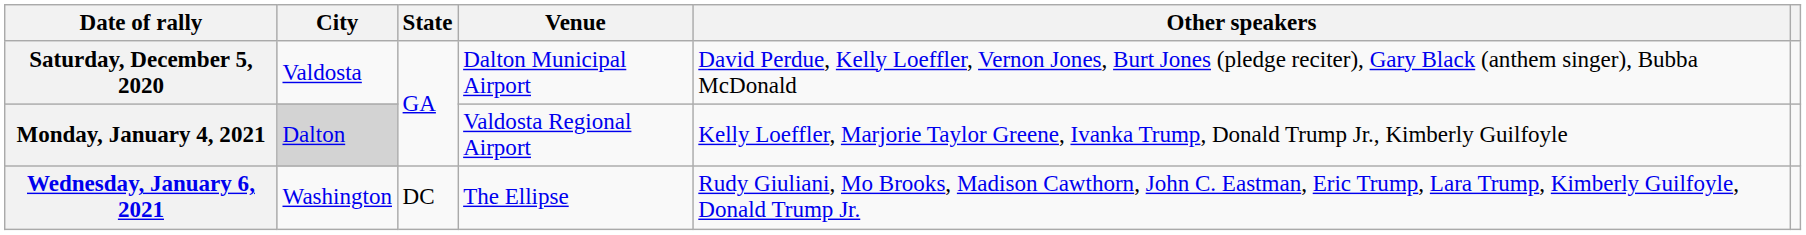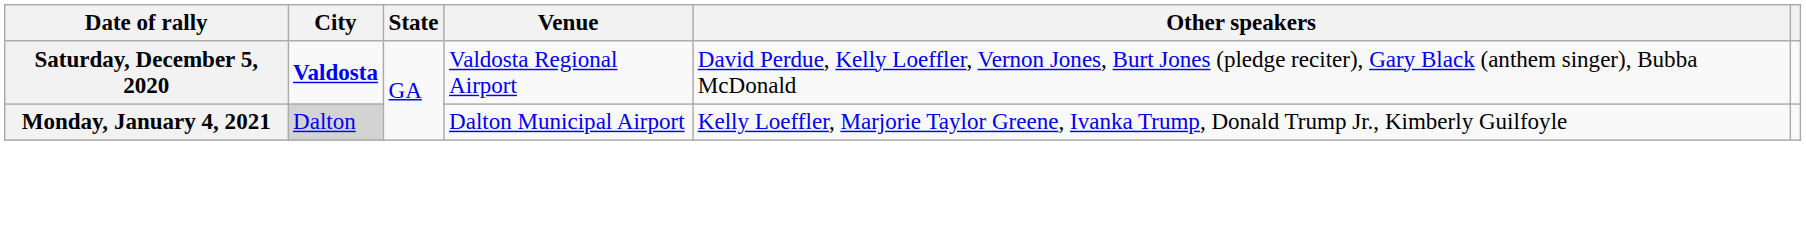 <table class="wikitable sortable">
 <tr>
 <th scope="col" style="text-align:center;">Date of rally</th>
 <th scope="col" style="text-align:center;">City</th>
 <th scope="col" style="text-align:center;">State</th>
 <th scope="col" style="text-align:center;">Venue</th>
 <th scope="col" style="text-align:center;">Other speakers</th>
 <th></th>
 </tr>
 <tr>
 <th scope="row">Saturday, December 5, 2020</th>
-<td><a href='#'>Valdosta</a></td>
+<td><strong><a href='#'>Valdosta</a></strong></td>
 <td rowspan="2"><a href='#'>GA</a></td>
-<td><a href='#'>Dalton Municipal Airport</a></td>
+<td><a href='#'>Valdosta Regional Airport</a></td>
 <td><a href='#'>David Perdue</a>, <a href='#'>Kelly Loeffler</a>, <a href='#'>Vernon Jones</a>, <a href='#'>Burt Jones</a> (pledge reciter), <a href='#'>Gary Black</a> (anthem singer), Bubba McDonald</td>
 <td></td>
 </tr>
 <tr>
 <th scope="row">Monday, January 4, 2021</th>
 <td style="background: lightgrey;"><a href='#'>Dalton</a></td>
-<td><a href='#'>Valdosta Regional Airport</a></td>
+<td><a href='#'>Dalton Municipal Airport</a></td>
 <td><a href='#'>Kelly Loeffler</a>, <a href='#'>Marjorie Taylor Greene</a>, <a href='#'>Ivanka Trump</a>, Donald Trump Jr., Kimberly Guilfoyle</td>
 <td></td>
 </tr>
-<tr>
-<th scope="row"><a href='#'>Wednesday, January 6, 2021</a></th>
-<td><a href='#'>Washington</a></td>
-<td>DC</td>
-<td><a href='#'>The Ellipse</a></td>
-<td><a href='#'>Rudy Giuliani</a>, <a href='#'>Mo Brooks</a>, <a href='#'>Madison Cawthorn</a>, <a href='#'>John C. Eastman</a>, <a href='#'>Eric Trump</a>, <a href='#'>Lara Trump</a>, <a href='#'>Kimberly Guilfoyle</a>, <a href='#'>Donald Trump Jr.</a></td>
-<td></td>
-</tr>
 </table>
